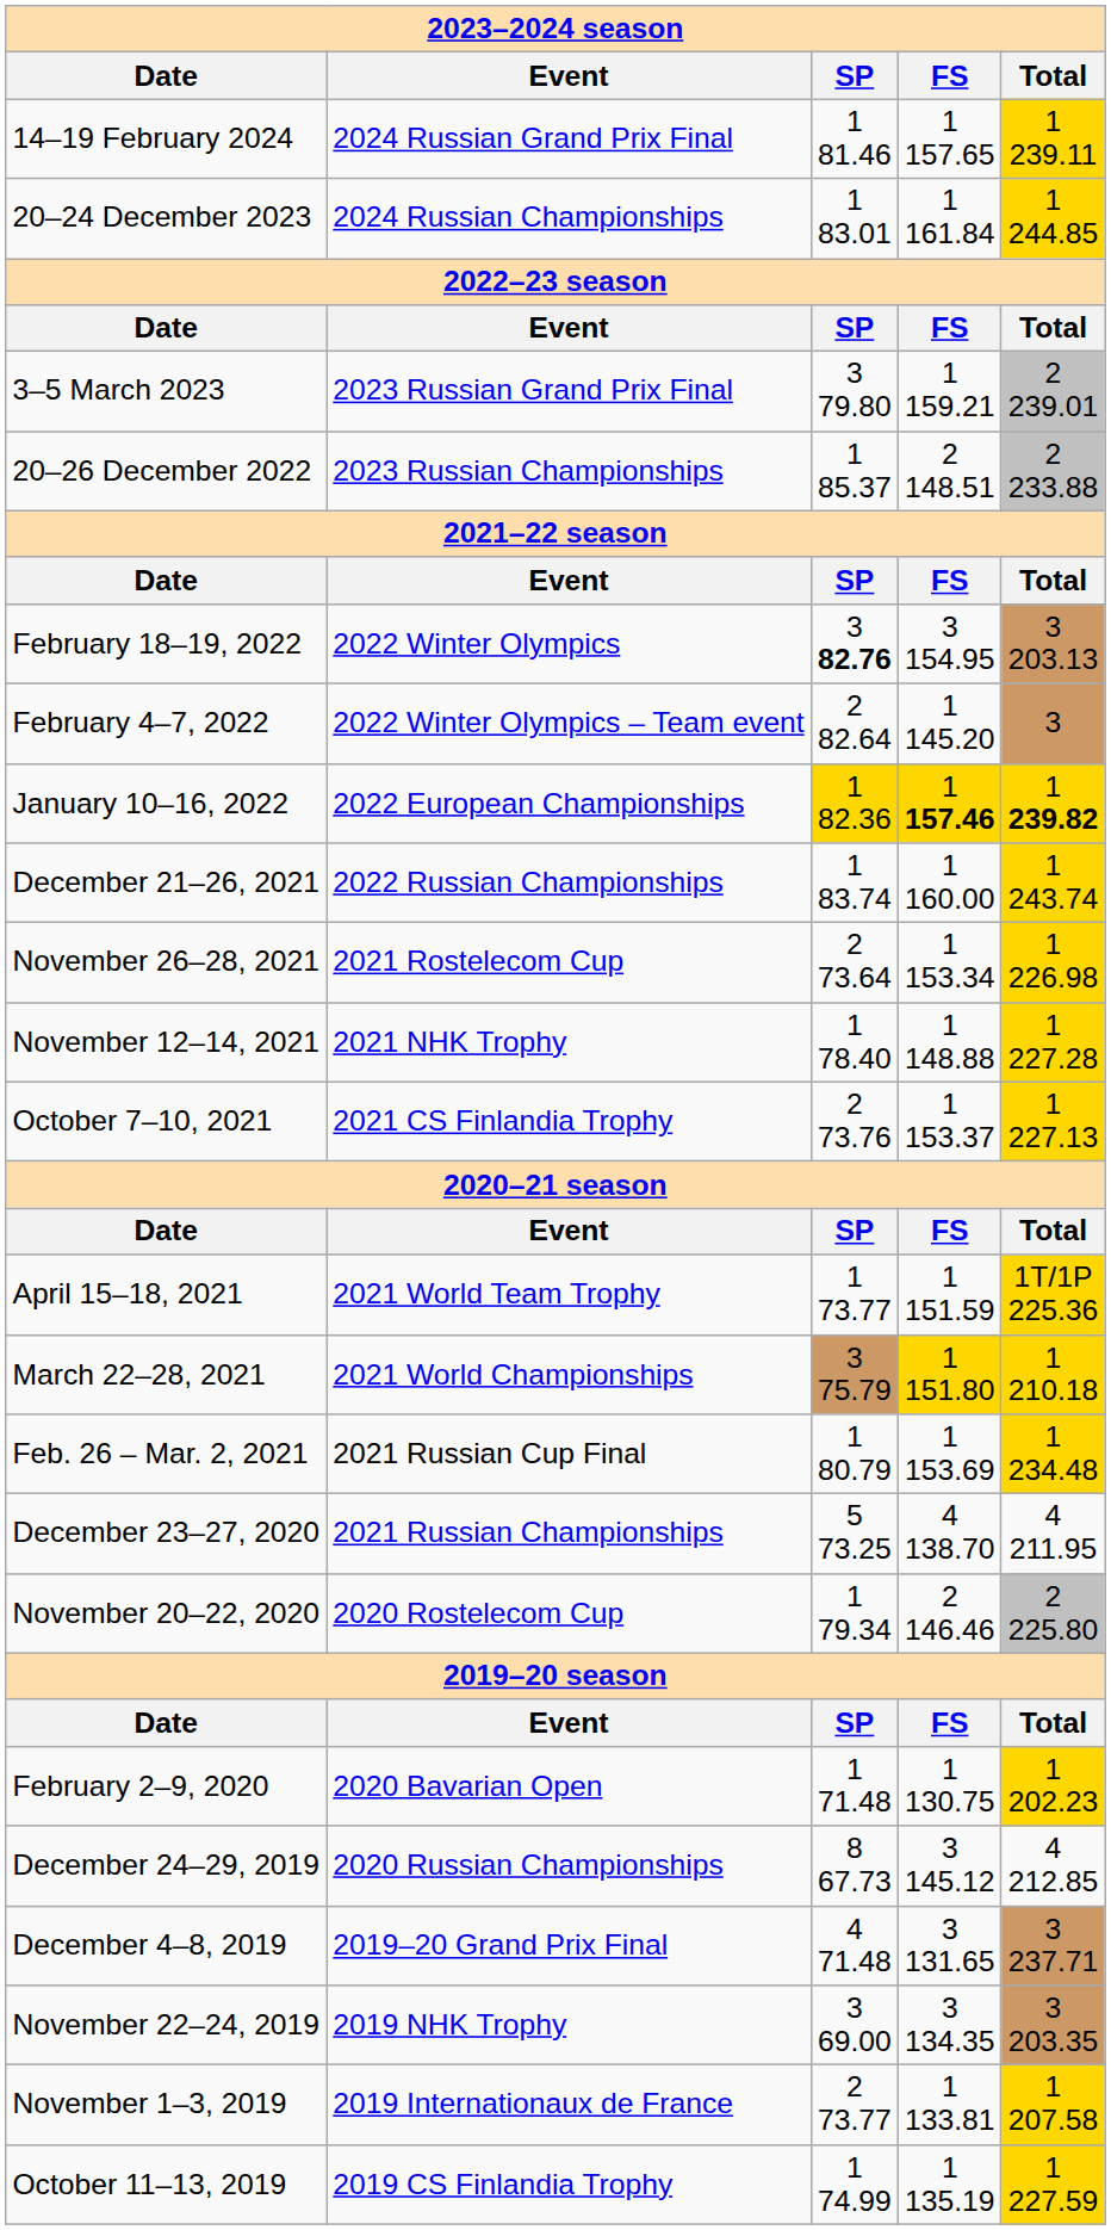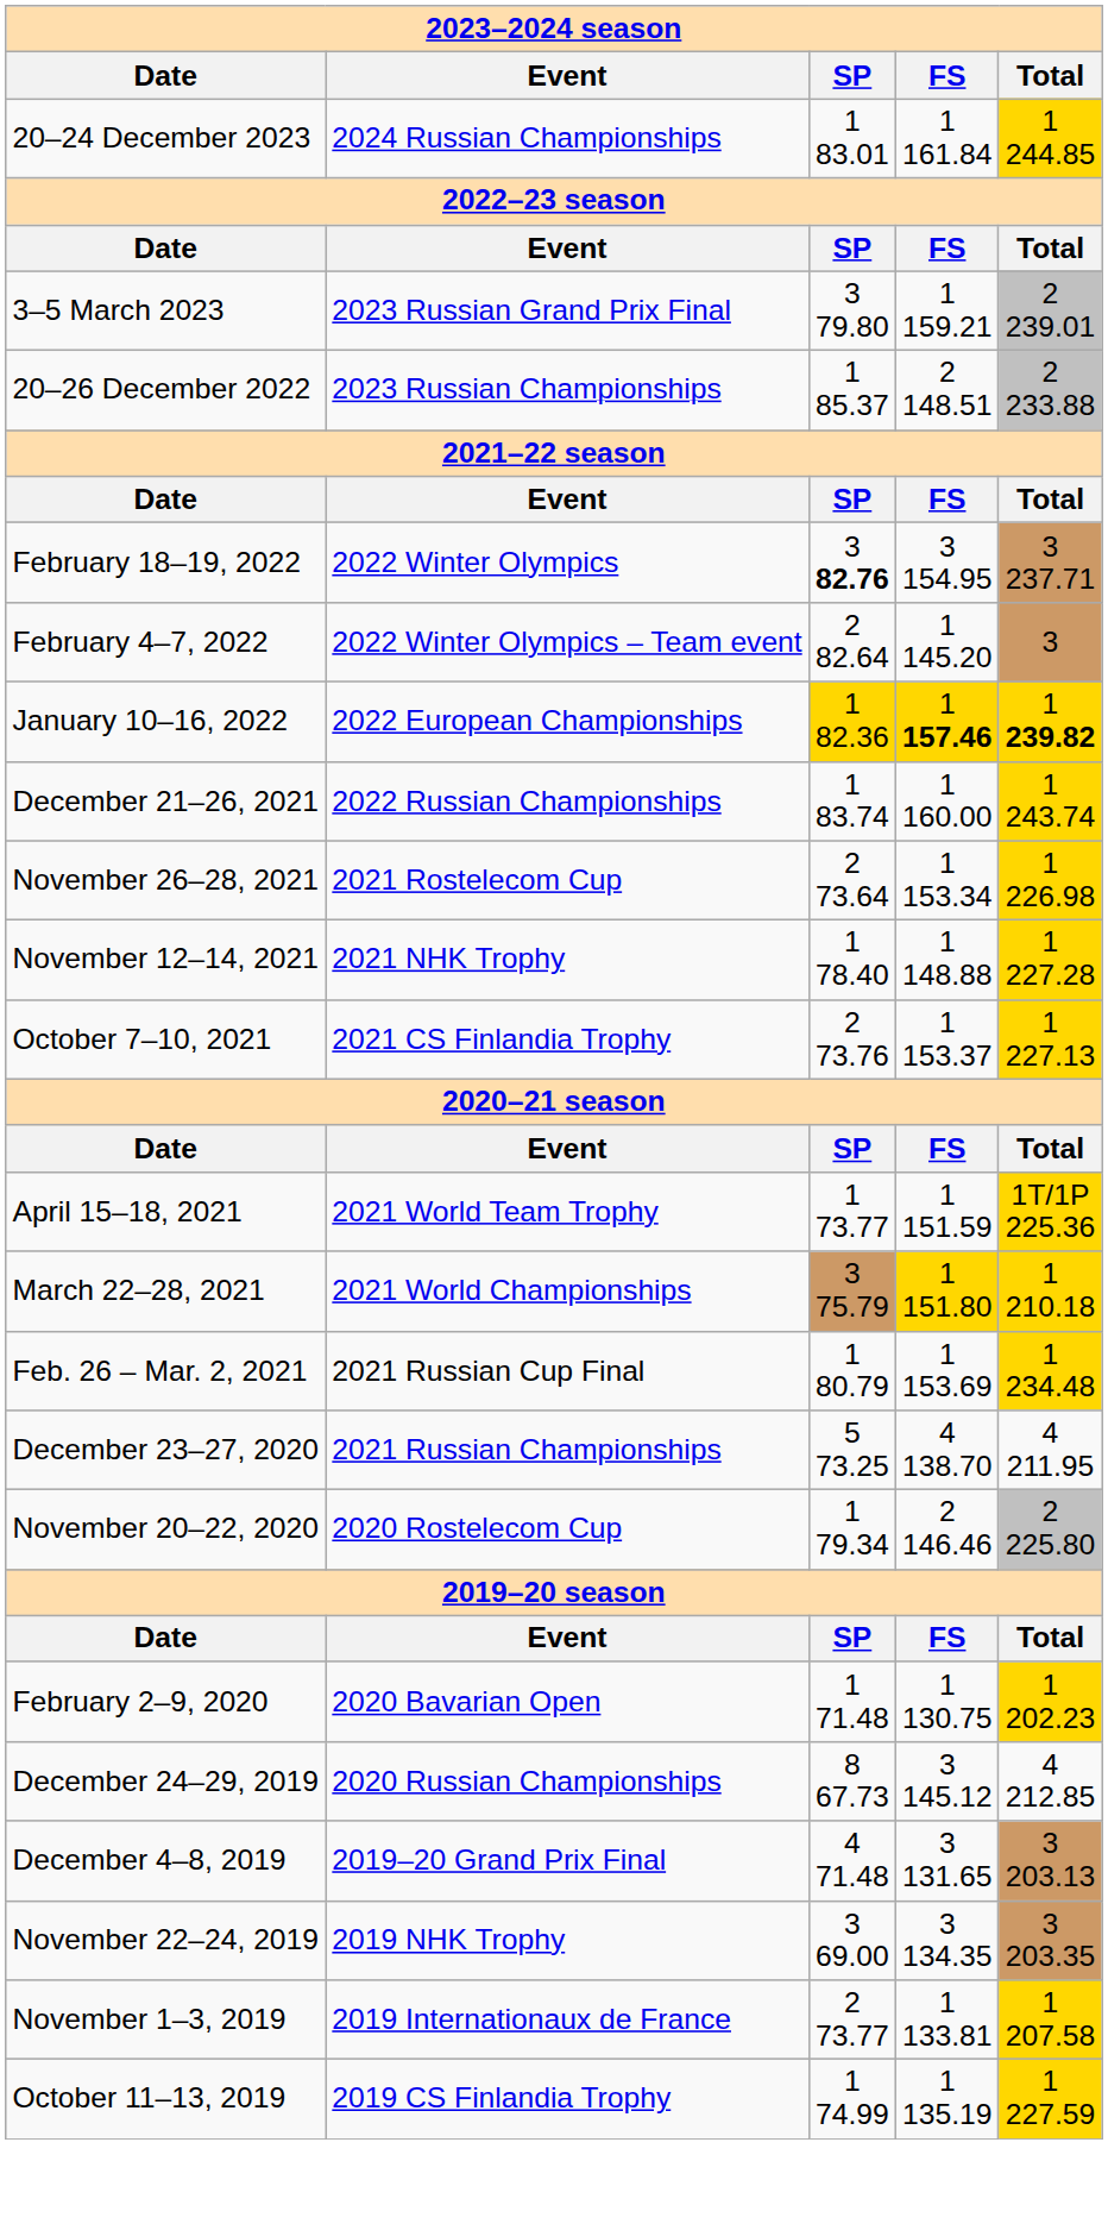 <table class="wikitable">
 <tr>
 <td style="background-color: #ffdead; " colspan=5 align=center><a href='#'><strong>2023–2024 season</strong></a></td>
 </tr>
 <tr>
 <th>Date</th>
 <th>Event</th>
 <th><a href='#'>SP</a></th>
 <th><a href='#'>FS</a></th>
 <th>Total</th>
-</tr>
-<tr>
-<td>14–19 February 2024</td>
-<td><a href='#'>2024 Russian Grand Prix Final</a> <br></td>
-<td align=center>1 <br> 81.46</td>
-<td align=center>1 <br> 157.65</td>
-<td align=center bgcolor=gold>1 <br> 239.11</td>
 </tr>
 <tr>
 <td>20–24 December 2023</td>
 <td><a href='#'>2024 Russian Championships</a> <br></td>
 <td align=center>1 <br> 83.01</td>
 <td align=center>1 <br> 161.84</td>
 <td align=center bgcolor=gold>1 <br> 244.85</td>
 </tr>
 <tr>
 <td colspan="5" style="background-color: #ffdead; " align="center"><a href='#'><strong>2022–23 season</strong></a></td>
 </tr>
 <tr>
 <th>Date</th>
 <th>Event</th>
 <th><a href='#'>SP</a></th>
 <th><a href='#'>FS</a></th>
 <th>Total</th>
 </tr>
 <tr>
 <td>3–5 March 2023</td>
 <td><a href='#'>2023 Russian Grand Prix Final</a> <br></td>
 <td align=center>3 <br> 79.80</td>
 <td align=center>1 <br> 159.21</td>
 <td align=center bgcolor=silver>2 <br> 239.01</td>
 </tr>
 <tr>
 <td>20–26 December 2022</td>
 <td><a href='#'>2023 Russian Championships</a> <br></td>
 <td align=center>1 <br> 85.37</td>
 <td align=center>2 <br> 148.51</td>
 <td align=center bgcolor=silver>2 <br> 233.88</td>
 </tr>
 <tr>
 <td style="background-color: #ffdead; " colspan=5 align=center><a href='#'><strong>2021–22 season</strong></a></td>
 </tr>
 <tr>
 <th>Date</th>
 <th>Event</th>
 <th><a href='#'>SP</a></th>
 <th><a href='#'>FS</a></th>
 <th>Total</th>
 </tr>
 <tr>
 <td>February 18–19, 2022</td>
 <td><a href='#'>2022 Winter Olympics</a></td>
 <td align=center>3 <br> <strong>82.76</strong></td>
 <td align=center>3 <br> 154.95</td>
-<td align=center bgcolor=cc9966>3 <br> 203.13</td>
+<td align=center bgcolor=cc9966>3 <br> 237.71</td>
 </tr>
 <tr>
 <td>February 4–7, 2022</td>
 <td><a href='#'>2022 Winter Olympics – Team event</a></td>
 <td align=center>2 <br> 82.64</td>
 <td align=center>1 <br> 145.20</td>
 <td align=center bgcolor=cc9966>3</td>
 </tr>
 <tr>
 <td>January 10–16, 2022</td>
 <td><a href='#'>2022 European Championships</a></td>
 <td align=center bgcolor=gold>1 <br> 82.36</td>
 <td align=center bgcolor=gold>1 <br> 	<strong>157.46</strong></td>
 <td align=center bgcolor=gold>1 <br> <strong>239.82</strong></td>
 </tr>
 <tr>
 <td>December 21–26, 2021</td>
 <td><a href='#'>2022 Russian Championships</a></td>
 <td align=center>1 <br> 83.74</td>
 <td align=center>1 <br> 160.00</td>
 <td align=center bgcolor=gold>1 <br> 243.74</td>
 </tr>
 <tr>
 <td>November 26–28, 2021</td>
 <td><a href='#'>2021 Rostelecom Cup</a></td>
 <td align=center>2 <br> 73.64</td>
 <td align=center>1 <br> 153.34</td>
 <td align=center bgcolor=gold>1 <br> 226.98</td>
 </tr>
 <tr>
 <td>November 12–14, 2021</td>
 <td><a href='#'>2021 NHK Trophy</a></td>
 <td align=center>1 <br> 78.40</td>
 <td align=center>1 <br> 148.88</td>
 <td align=center bgcolor=gold>1 <br> 227.28</td>
 </tr>
 <tr>
 <td>October 7–10, 2021</td>
 <td><a href='#'>2021 CS Finlandia Trophy</a></td>
 <td align=center>2 <br> 73.76</td>
 <td align=center>1 <br> 153.37</td>
 <td align=center bgcolor=gold>1 <br> 227.13</td>
 </tr>
 <tr>
 <td colspan="5" style="background-color: #ffdead; " align="center"><a href='#'><strong>2020–21 season</strong></a></td>
 </tr>
 <tr>
 <th>Date</th>
 <th>Event</th>
 <th><a href='#'>SP</a></th>
 <th><a href='#'>FS</a></th>
 <th>Total</th>
 </tr>
 <tr>
 <td>April 15–18, 2021</td>
 <td><a href='#'>2021 World Team Trophy</a></td>
 <td align=center>1 <br> 73.77</td>
 <td align=center>1 <br> 151.59</td>
 <td align=center bgcolor=gold>1T/1P<br>225.36</td>
 </tr>
 <tr>
 <td>March 22–28, 2021</td>
 <td><a href='#'>2021 World Championships</a></td>
 <td align=center bgcolor=cc9966>3 <br> 75.79</td>
 <td align=center bgcolor=gold>1 <br> 151.80</td>
 <td align=center bgcolor=gold>1 <br> 210.18</td>
 </tr>
 <tr>
 <td>Feb. 26 – Mar. 2, 2021</td>
 <td>2021 Russian Cup Final</td>
 <td align=center>1 <br> 80.79</td>
 <td align=center>1 <br> 153.69</td>
 <td align=center bgcolor=gold>1 <br> 234.48</td>
 </tr>
 <tr>
 <td>December 23–27, 2020</td>
 <td><a href='#'>2021 Russian Championships</a></td>
 <td align=center>5 <br> 73.25</td>
 <td align=center>4 <br> 138.70</td>
 <td align=center>4 <br> 211.95</td>
 </tr>
 <tr>
 <td>November 20–22, 2020</td>
 <td><a href='#'>2020 Rostelecom Cup</a></td>
 <td align=center>1 <br> 79.34</td>
 <td align=center>2 <br> 146.46</td>
 <td align=center bgcolor=silver>2 <br> 225.80</td>
 </tr>
 <tr>
 <td colspan="5" style="background-color: #ffdead; " align="center"><a href='#'><strong>2019–20 season</strong></a></td>
 </tr>
 <tr>
 <th>Date</th>
 <th>Event</th>
 <th><a href='#'>SP</a></th>
 <th><a href='#'>FS</a></th>
 <th>Total</th>
 </tr>
 <tr>
 <td>February 2–9, 2020</td>
 <td><a href='#'>2020 Bavarian Open</a></td>
 <td align=center>1 <br> 71.48</td>
 <td align=center>1 <br> 130.75</td>
 <td align=center bgcolor=gold>1 <br> 202.23</td>
 </tr>
 <tr>
 <td>December 24–29, 2019</td>
 <td><a href='#'>2020 Russian Championships</a></td>
 <td align=center>8 <br> 67.73</td>
 <td align=center>3 <br> 145.12</td>
 <td align=center>4 <br> 212.85</td>
 </tr>
 <tr>
 <td>December 4–8, 2019</td>
 <td><a href='#'>2019–20 Grand Prix Final</a></td>
 <td align=center>4 <br> 71.48</td>
 <td align=center>3 <br> 131.65</td>
-<td align=center bgcolor=cc9966>3 <br> 237.71</td>
+<td align=center bgcolor=cc9966>3 <br> 203.13</td>
 </tr>
 <tr>
 <td>November 22–24, 2019</td>
 <td><a href='#'>2019 NHK Trophy</a></td>
 <td align=center>3 <br> 69.00</td>
 <td align=center>3 <br> 134.35</td>
 <td align=center bgcolor=cc9966>3 <br> 203.35</td>
 </tr>
 <tr>
 <td>November 1–3, 2019</td>
 <td><a href='#'>2019 Internationaux de France</a></td>
 <td align=center>2 <br> 73.77</td>
 <td align=center>1 <br> 133.81</td>
 <td align=center bgcolor=gold>1 <br> 207.58</td>
 </tr>
 <tr>
 <td>October 11–13, 2019</td>
 <td><a href='#'>2019 CS Finlandia Trophy</a></td>
 <td align=center>1 <br> 74.99</td>
 <td align=center>1 <br> 135.19</td>
 <td align=center bgcolor=gold>1 <br> 227.59</td>
 </tr>
 </table>
